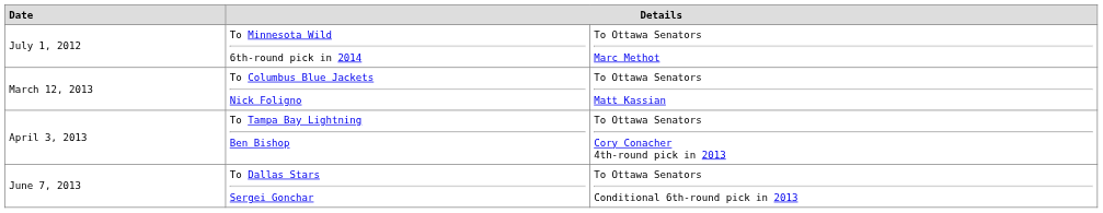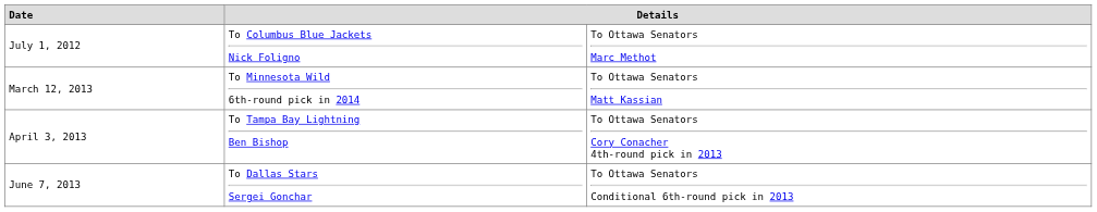 <table border="1"  cellpadding="5" style="border-collapse:collapse; width:90%;">
 <tr style="background:#ddd;">
 <th style="text-align:left;">Date</th>
 <th colspan="2">Details</th>
 </tr>
 <tr>
 <td>July 1, 2012</td>
-<td valign="top">To <a href='#'>Minnesota Wild</a><hr>6th-round pick in <a href='#'>2014</a></td>
+<td valign="top">To <a href='#'>Columbus Blue Jackets</a><hr><a href='#'>Nick Foligno</a></td>
 <td valign="top">To Ottawa Senators<hr><a href='#'>Marc Methot</a></td>
 </tr>
 <tr>
 <td>March 12, 2013</td>
-<td valign="top">To <a href='#'>Columbus Blue Jackets</a><hr><a href='#'>Nick Foligno</a></td>
+<td valign="top">To <a href='#'>Minnesota Wild</a><hr>6th-round pick in <a href='#'>2014</a></td>
 <td valign="top">To Ottawa Senators<hr><a href='#'>Matt Kassian</a></td>
 </tr>
 <tr>
 <td>April 3, 2013</td>
 <td valign="top">To <a href='#'>Tampa Bay Lightning</a><hr><a href='#'>Ben Bishop</a></td>
 <td valign="top">To Ottawa Senators<hr><a href='#'>Cory Conacher</a><br>4th-round pick in <a href='#'>2013</a></td>
 </tr>
 <tr>
 <td>June 7, 2013</td>
 <td valign="top">To <a href='#'>Dallas Stars</a><hr><a href='#'>Sergei Gonchar</a></td>
 <td valign="top">To Ottawa Senators<hr>Conditional 6th-round pick in <a href='#'>2013</a></td>
 </tr>
 </table>
